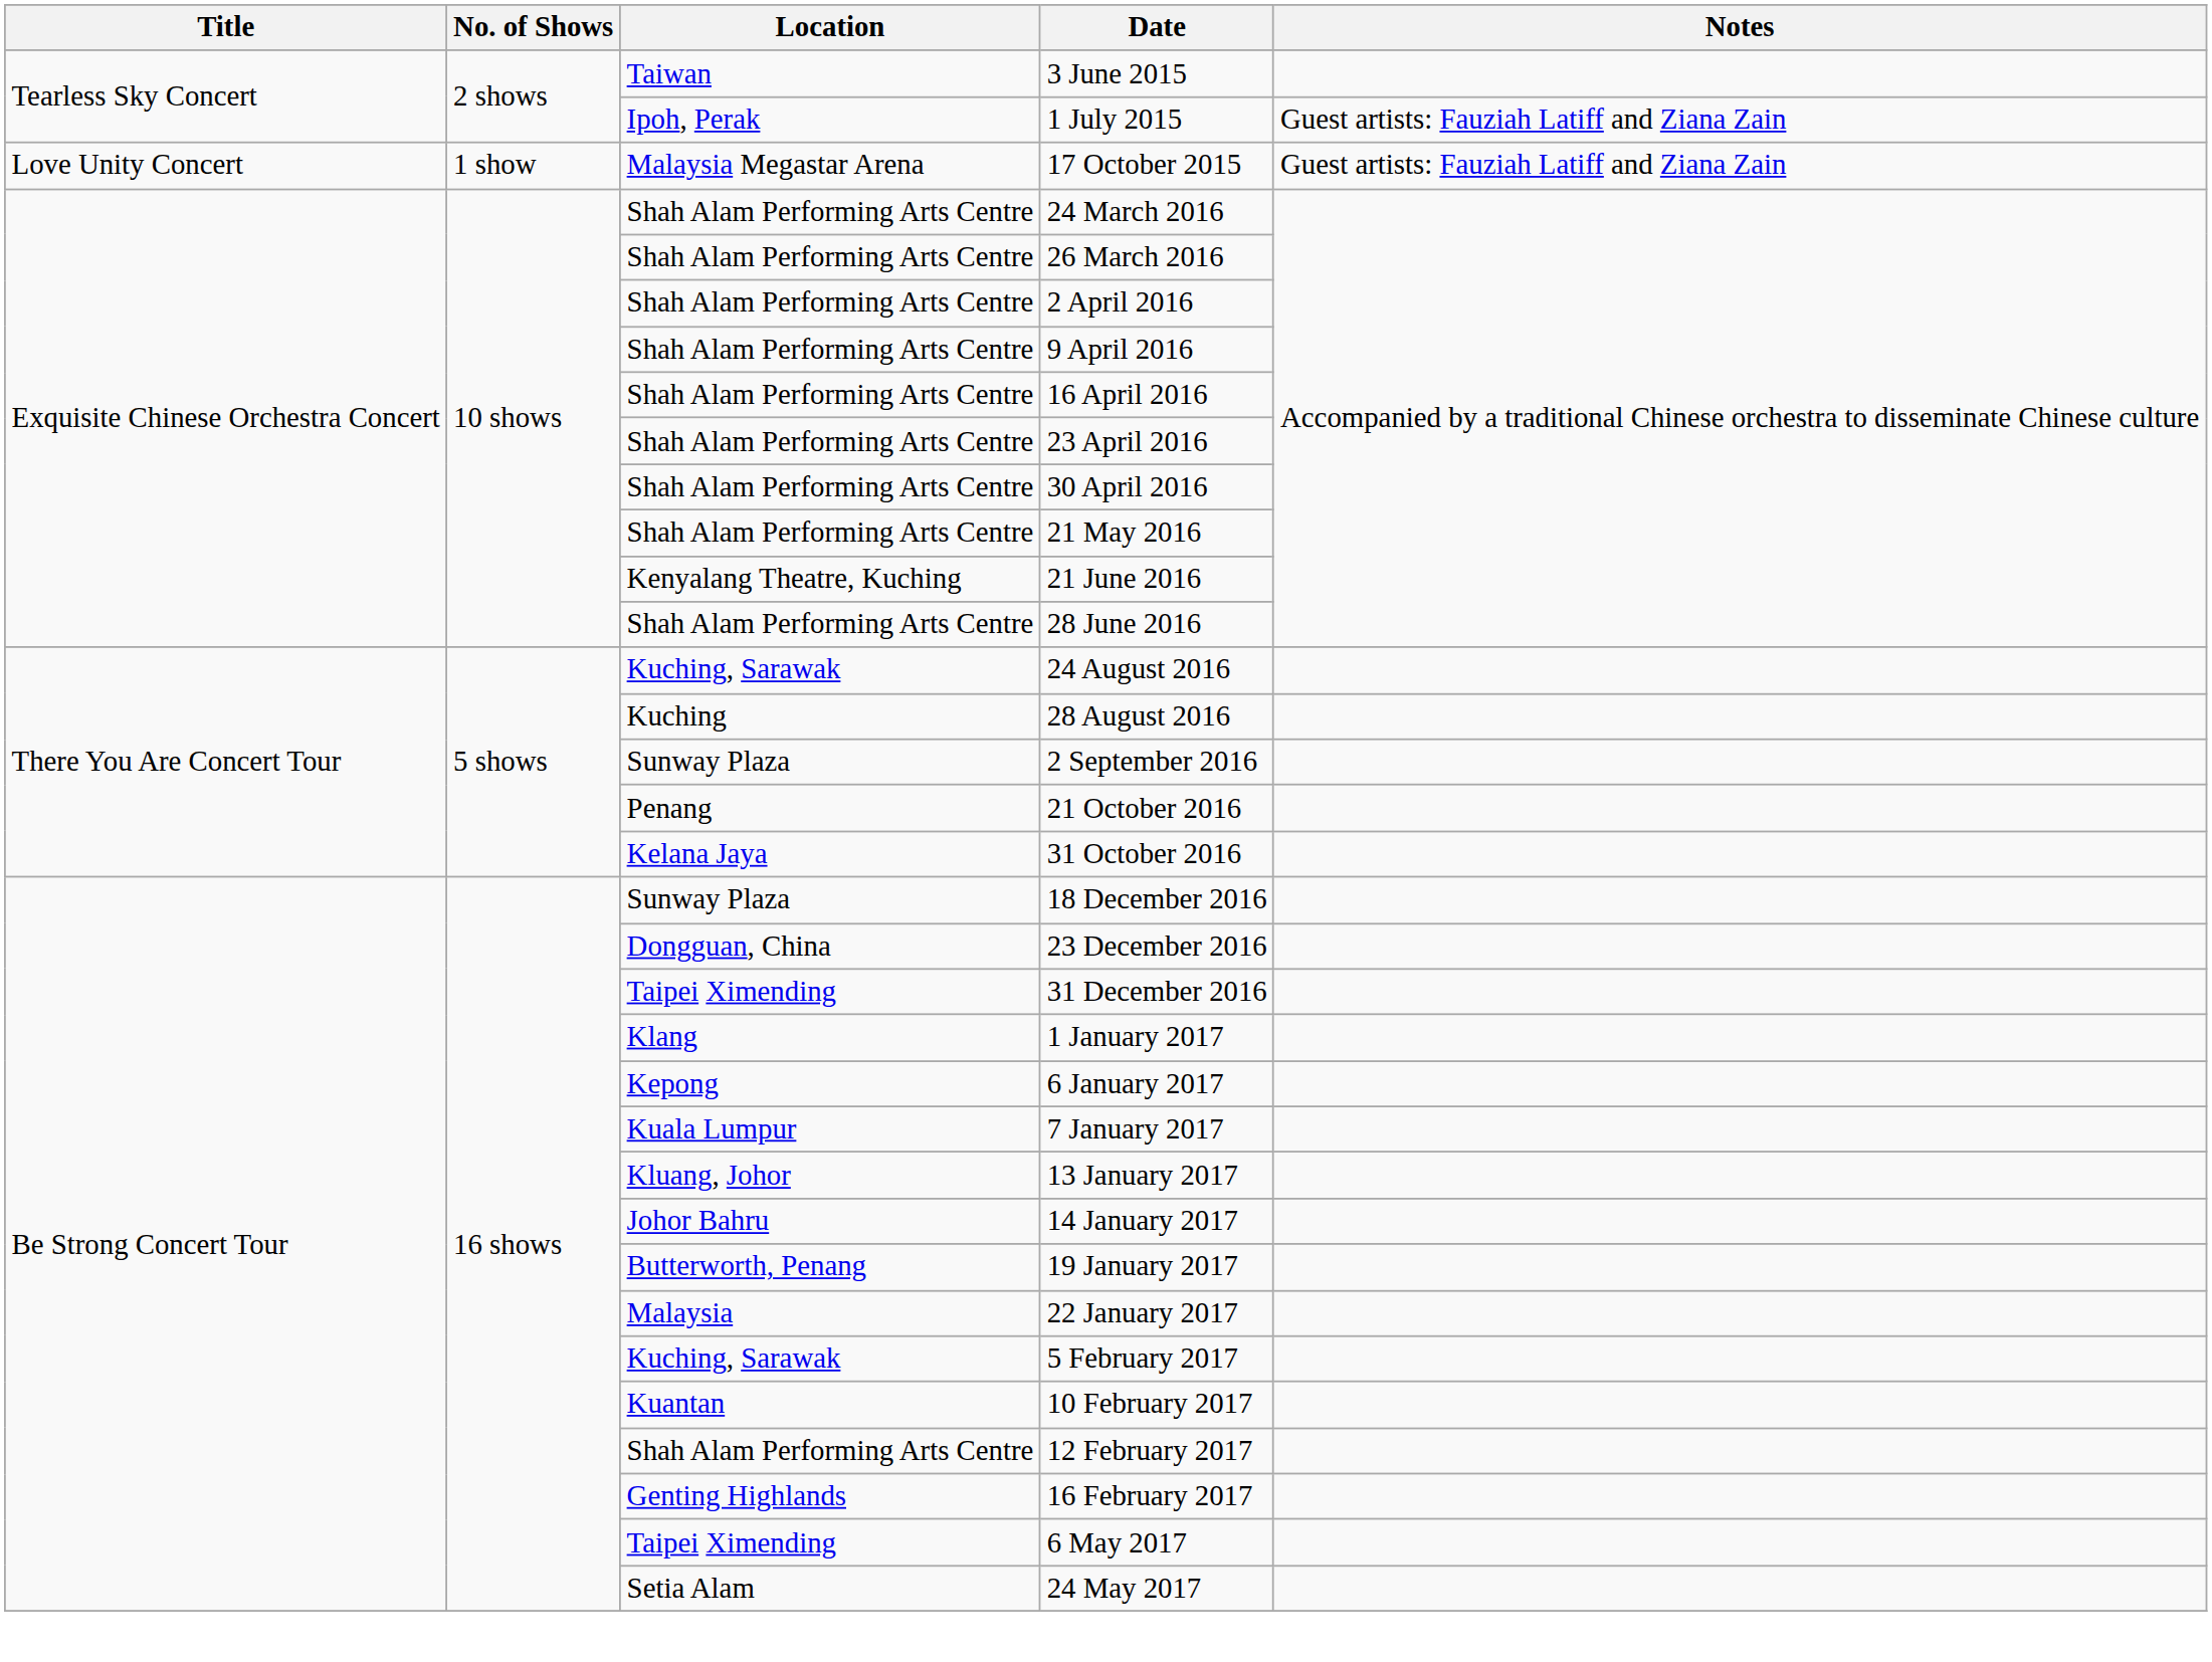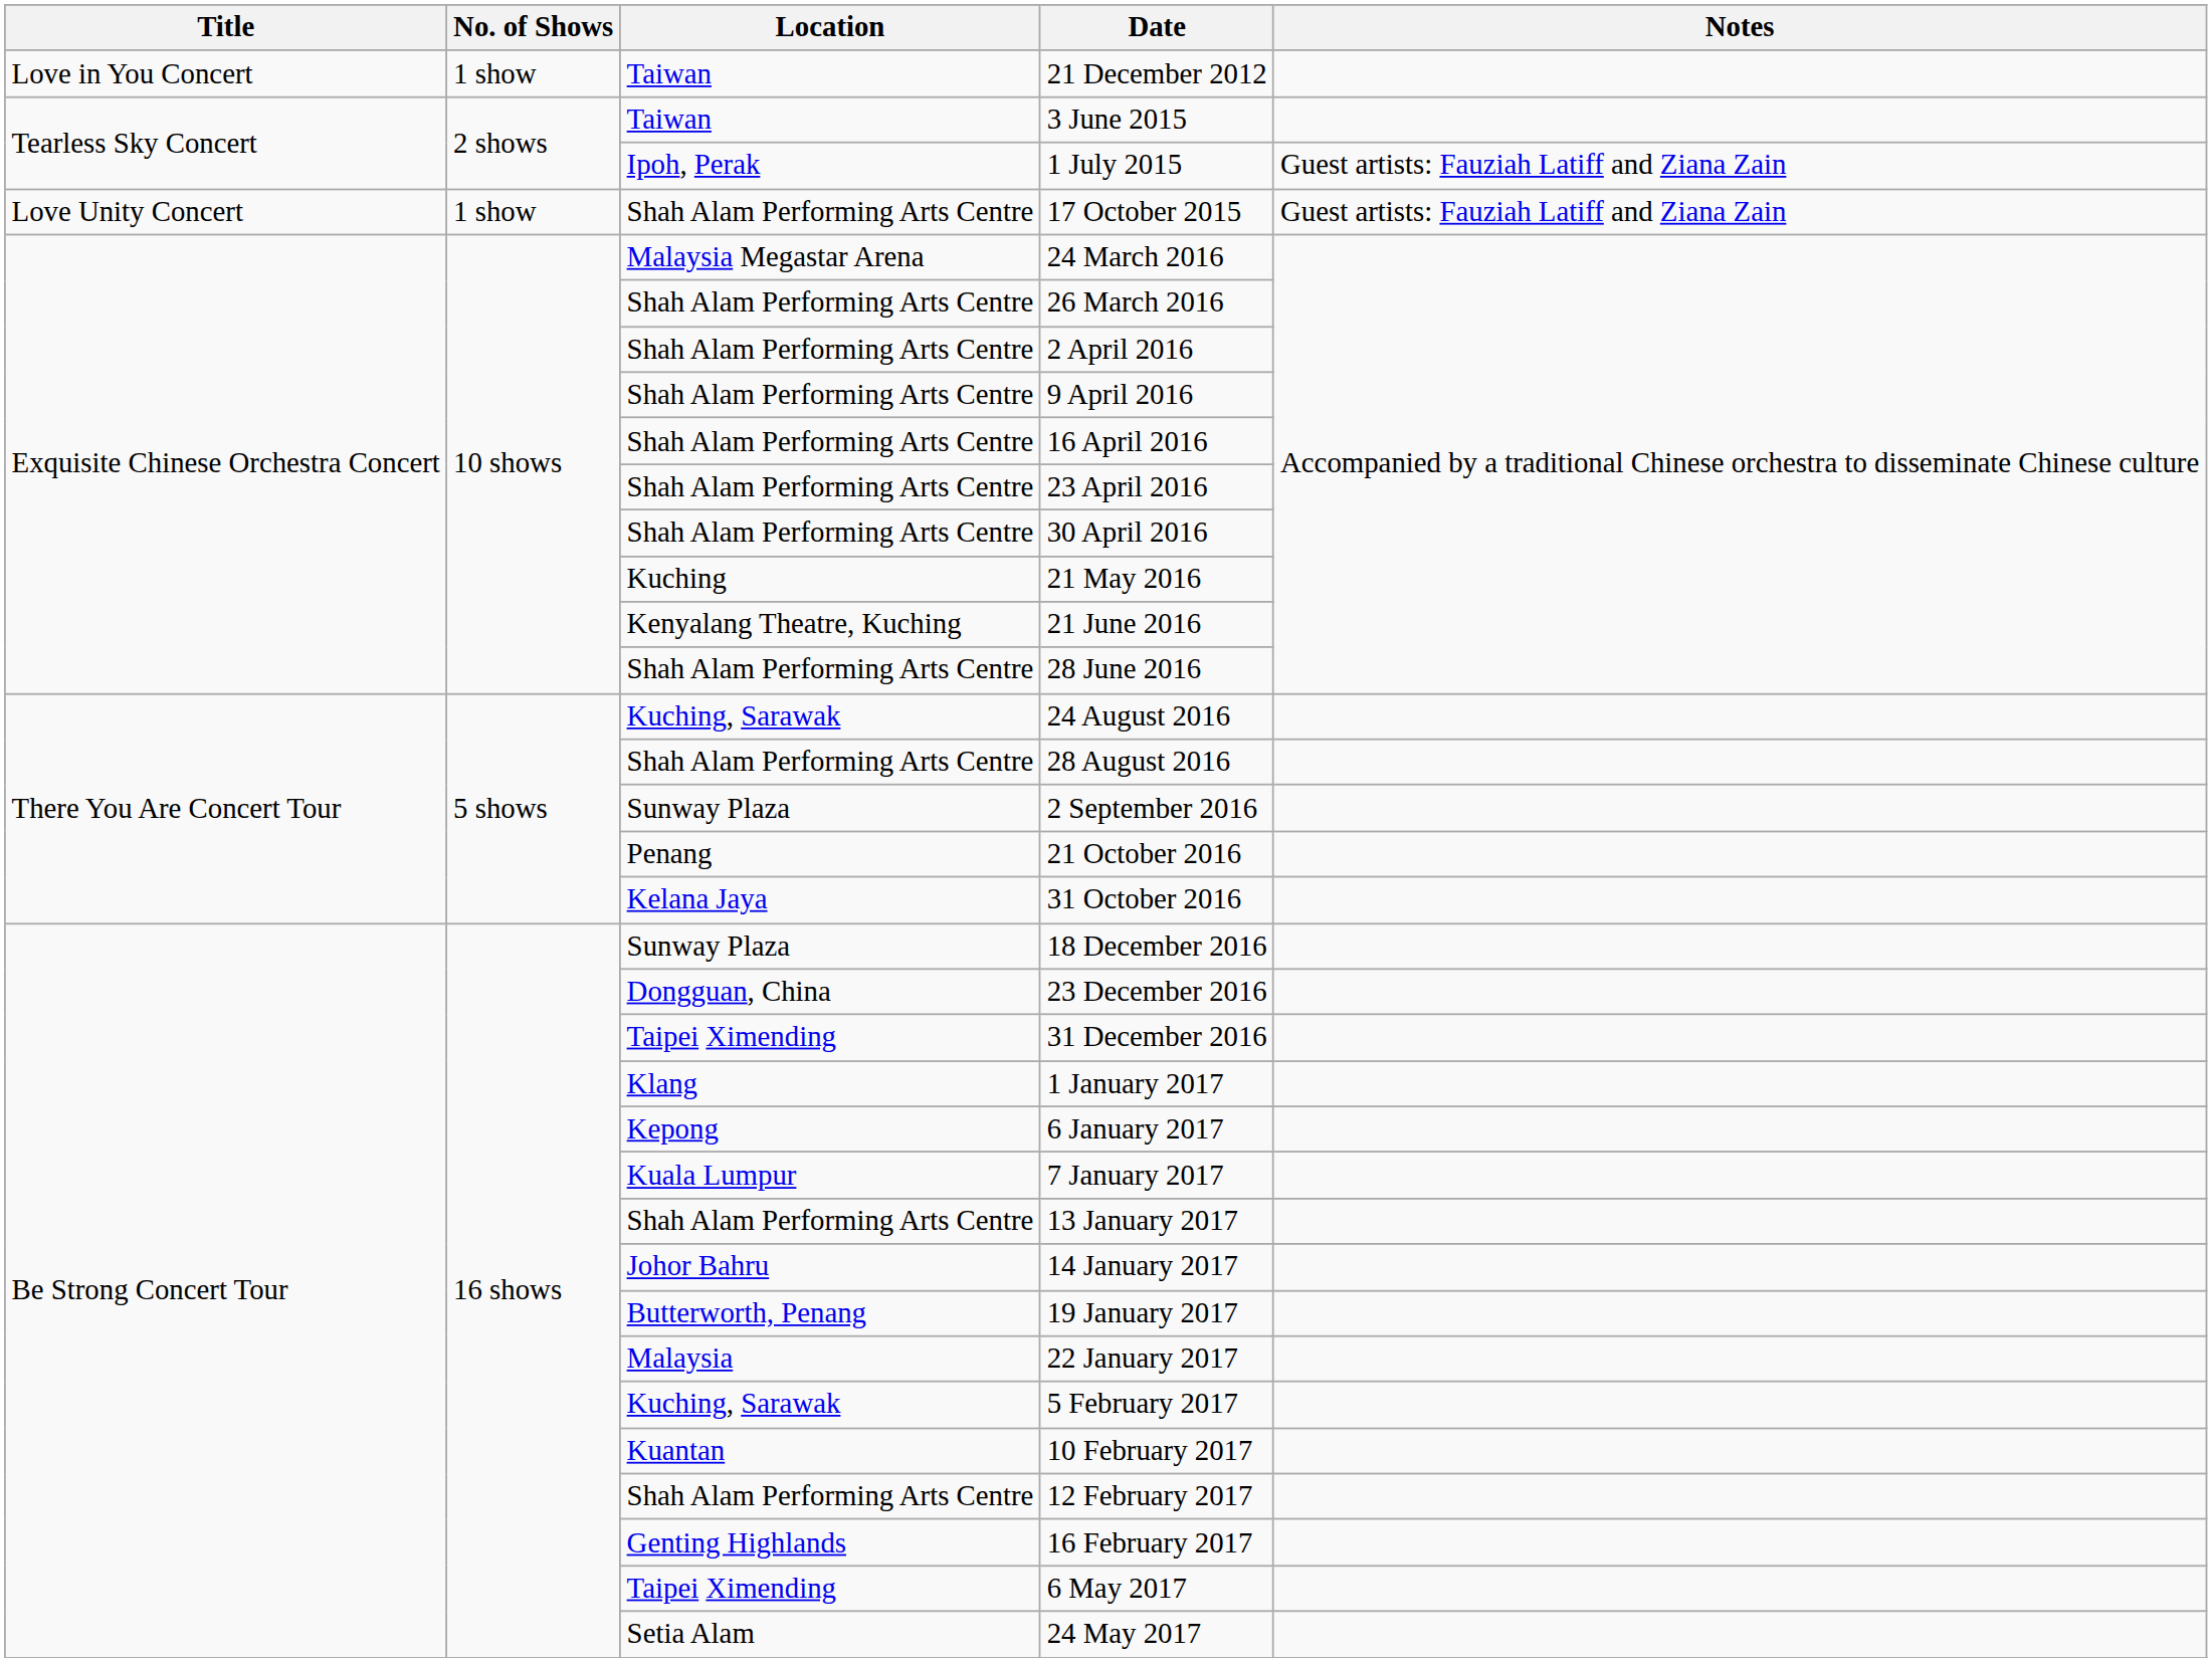 <table class="wikitable">
 <tr>
 <th>Title</th>
 <th>No. of Shows</th>
 <th>Location</th>
 <th>Date</th>
 <th>Notes</th>
+</tr>
+<tr>
+<td>Love in You Concert</td>
+<td>1 show</td>
+<td><a href='#'>Taiwan</a></td>
+<td>21 December 2012</td>
+<td></td>
 </tr>
 <tr>
 <td rowspan="2">Tearless Sky Concert</td>
 <td rowspan="2">2 shows</td>
 <td><a href='#'>Taiwan</a></td>
 <td>3 June 2015</td>
 <td></td>
 </tr>
 <tr>
 <td><a href='#'>Ipoh</a>, <a href='#'>Perak</a></td>
 <td>1 July 2015</td>
 <td>Guest artists: <a href='#'>Fauziah Latiff</a> and <a href='#'>Ziana Zain</a></td>
 </tr>
 <tr>
 <td>Love Unity Concert</td>
 <td>1 show</td>
-<td><a href='#'>Malaysia</a> Megastar Arena</td>
+<td>Shah Alam Performing Arts Centre</td>
 <td>17 October 2015</td>
 <td>Guest artists: <a href='#'>Fauziah Latiff</a> and <a href='#'>Ziana Zain</a></td>
 </tr>
 <tr>
 <td rowspan="10">Exquisite Chinese Orchestra Concert</td>
 <td rowspan="10">10 shows</td>
-<td>Shah Alam Performing Arts Centre</td>
+<td><a href='#'>Malaysia</a> Megastar Arena</td>
 <td>24 March 2016</td>
 <td rowspan="10">Accompanied by a traditional Chinese orchestra to disseminate Chinese culture</td>
 </tr>
 <tr>
 <td>Shah Alam Performing Arts Centre</td>
 <td>26 March 2016</td>
 </tr>
 <tr>
 <td>Shah Alam Performing Arts Centre</td>
 <td>2 April 2016</td>
 </tr>
 <tr>
 <td>Shah Alam Performing Arts Centre</td>
 <td>9 April 2016</td>
 </tr>
 <tr>
 <td>Shah Alam Performing Arts Centre</td>
 <td>16 April 2016</td>
 </tr>
 <tr>
 <td>Shah Alam Performing Arts Centre</td>
 <td>23 April 2016</td>
 </tr>
 <tr>
 <td>Shah Alam Performing Arts Centre</td>
 <td>30 April 2016</td>
 </tr>
 <tr>
-<td>Shah Alam Performing Arts Centre</td>
+<td>Kuching</td>
 <td>21 May 2016</td>
 </tr>
 <tr>
 <td>Kenyalang Theatre, Kuching</td>
 <td>21 June 2016</td>
 </tr>
 <tr>
 <td>Shah Alam Performing Arts Centre</td>
 <td>28 June 2016</td>
 </tr>
 <tr>
 <td rowspan="5">There You Are Concert Tour</td>
 <td rowspan="5">5 shows</td>
 <td><a href='#'>Kuching</a>, <a href='#'>Sarawak</a></td>
 <td>24 August 2016</td>
 <td></td>
 </tr>
 <tr>
-<td>Kuching</td>
+<td>Shah Alam Performing Arts Centre</td>
 <td>28 August 2016</td>
 <td></td>
 </tr>
 <tr>
 <td>Sunway Plaza</td>
 <td>2 September 2016</td>
 <td></td>
 </tr>
 <tr>
 <td>Penang</td>
 <td>21 October 2016</td>
 <td></td>
 </tr>
 <tr>
 <td><a href='#'>Kelana Jaya</a></td>
 <td>31 October 2016</td>
 <td></td>
 </tr>
 <tr>
 <td rowspan="16">Be Strong Concert Tour</td>
 <td rowspan="16">16 shows</td>
 <td>Sunway Plaza</td>
 <td>18 December 2016</td>
 <td></td>
 </tr>
 <tr>
 <td> <a href='#'>Dongguan</a>, China</td>
 <td>23 December 2016</td>
 <td></td>
 </tr>
 <tr>
 <td> <a href='#'>Taipei</a> <a href='#'>Ximending</a></td>
 <td>31 December 2016</td>
 <td></td>
 </tr>
 <tr>
 <td><a href='#'>Klang</a></td>
 <td>1 January 2017</td>
 <td></td>
 </tr>
 <tr>
 <td><a href='#'>Kepong</a></td>
 <td>6 January 2017</td>
 <td></td>
 </tr>
 <tr>
 <td><a href='#'>Kuala Lumpur</a></td>
 <td>7 January 2017</td>
 <td></td>
 </tr>
 <tr>
-<td><a href='#'>Kluang</a>, <a href='#'>Johor</a></td>
+<td>Shah Alam Performing Arts Centre</td>
 <td>13 January 2017</td>
 <td></td>
 </tr>
 <tr>
 <td><a href='#'>Johor Bahru</a></td>
 <td>14 January 2017</td>
 <td></td>
 </tr>
 <tr>
 <td><a href='#'>Butterworth, Penang</a></td>
 <td>19 January 2017</td>
 <td></td>
 </tr>
 <tr>
 <td><a href='#'>Malaysia</a></td>
 <td>22 January 2017</td>
 <td></td>
 </tr>
 <tr>
 <td><a href='#'>Kuching</a>, <a href='#'>Sarawak</a></td>
 <td>5 February 2017</td>
 <td></td>
 </tr>
 <tr>
 <td><a href='#'>Kuantan</a></td>
 <td>10 February 2017</td>
 <td></td>
 </tr>
 <tr>
 <td>Shah Alam Performing Arts Centre</td>
 <td>12 February 2017</td>
 <td></td>
 </tr>
 <tr>
 <td><a href='#'>Genting Highlands</a></td>
 <td>16 February 2017</td>
 <td></td>
 </tr>
 <tr>
 <td><a href='#'>Taipei</a> <a href='#'>Ximending</a></td>
 <td>6 May 2017</td>
 <td></td>
 </tr>
 <tr>
 <td>Setia Alam</td>
 <td>24 May 2017</td>
 <td></td>
 </tr>
 <tr>
 </tr>
 </table>
